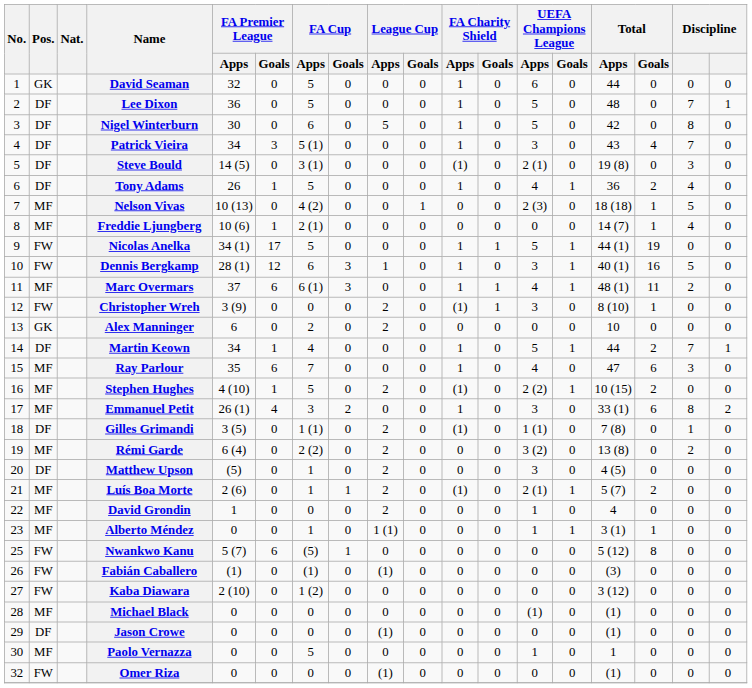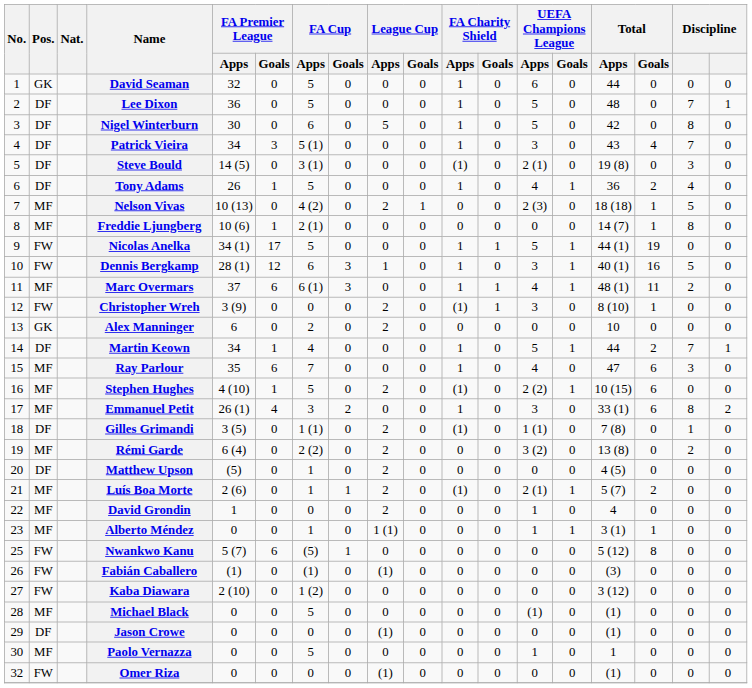 <table class="wikitable plainrowheaders" style="text-align:center">
 <tr>
 <th rowspan="2">No.</th>
 <th rowspan="2">Pos.</th>
 <th rowspan="2">Nat.</th>
 <th rowspan="2" width="150">Name</th>
 <th colspan="2" width="86"><a href='#'>FA Premier League</a></th>
 <th colspan="2" width="86"><a href='#'>FA Cup</a></th>
 <th colspan="2" width="86"><a href='#'>League Cup</a></th>
 <th colspan="2" width="86"><a href='#'>FA Charity Shield</a></th>
 <th colspan="2" width="86"><a href='#'>UEFA Champions League</a></th>
 <th colspan="2" width="86">Total</th>
 <th colspan="2" width="86">Discipline</th>
 </tr>
 <tr>
 <th>Apps</th>
 <th>Goals</th>
 <th>Apps</th>
 <th>Goals</th>
 <th>Apps</th>
 <th>Goals</th>
 <th>Apps</th>
 <th>Goals</th>
 <th>Apps</th>
 <th>Goals</th>
 <th>Apps</th>
 <th>Goals</th>
 <th></th>
 <th></th>
 </tr>
 <tr>
 <td>1</td>
 <td>GK</td>
 <td></td>
 <th scope="row"><a href='#'>David Seaman</a></th>
 <td>32</td>
 <td>0</td>
 <td>5</td>
 <td>0</td>
 <td>0</td>
 <td>0</td>
 <td>1</td>
 <td>0</td>
 <td>6</td>
 <td>0</td>
 <td>44</td>
 <td>0</td>
 <td>0</td>
 <td>0</td>
 </tr>
 <tr>
 <td>2</td>
 <td>DF</td>
 <td></td>
 <th scope="row"><a href='#'>Lee Dixon</a></th>
 <td>36</td>
 <td>0</td>
 <td>5</td>
 <td>0</td>
 <td>0</td>
 <td>0</td>
 <td>1</td>
 <td>0</td>
 <td>5</td>
 <td>0</td>
 <td>48</td>
 <td>0</td>
 <td>7</td>
 <td>1</td>
 </tr>
 <tr>
 <td>3</td>
 <td>DF</td>
 <td></td>
 <th scope="row"><a href='#'>Nigel Winterburn</a></th>
 <td>30</td>
 <td>0</td>
 <td>6</td>
 <td>0</td>
 <td>5</td>
 <td>0</td>
 <td>1</td>
 <td>0</td>
 <td>5</td>
 <td>0</td>
 <td>42</td>
 <td>0</td>
 <td>8</td>
 <td>0</td>
 </tr>
 <tr>
 <td>4</td>
 <td>DF</td>
 <td></td>
 <th scope="row"><a href='#'>Patrick Vieira</a></th>
 <td>34</td>
 <td>3</td>
 <td>5 (1)</td>
 <td>0</td>
 <td>0</td>
 <td>0</td>
 <td>1</td>
 <td>0</td>
 <td>3</td>
 <td>0</td>
 <td>43</td>
 <td>4</td>
 <td>7</td>
 <td>0</td>
 </tr>
 <tr>
 <td>5</td>
 <td>DF</td>
 <td></td>
 <th scope="row"><a href='#'>Steve Bould</a></th>
 <td>14 (5)</td>
 <td>0</td>
 <td>3 (1)</td>
 <td>0</td>
 <td>0</td>
 <td>0</td>
 <td>(1)</td>
 <td>0</td>
 <td>2 (1)</td>
 <td>0</td>
 <td>19 (8)</td>
 <td>0</td>
 <td>3</td>
 <td>0</td>
 </tr>
 <tr>
 <td>6</td>
 <td>DF</td>
 <td></td>
 <th scope="row"><a href='#'>Tony Adams</a></th>
 <td>26</td>
 <td>1</td>
 <td>5</td>
 <td>0</td>
 <td>0</td>
 <td>0</td>
 <td>1</td>
 <td>0</td>
 <td>4</td>
 <td>1</td>
 <td>36</td>
 <td>2</td>
 <td>4</td>
 <td>0</td>
 </tr>
 <tr>
 <td>7</td>
 <td>MF</td>
 <td></td>
 <th scope="row"><a href='#'>Nelson Vivas</a></th>
 <td>10 (13)</td>
 <td>0</td>
 <td>4 (2)</td>
 <td>0</td>
-<td>0</td>
+<td>2</td>
 <td>1</td>
 <td>0</td>
 <td>0</td>
 <td>2 (3)</td>
 <td>0</td>
 <td>18 (18)</td>
 <td>1</td>
 <td>5</td>
 <td>0</td>
 </tr>
 <tr>
 <td>8</td>
 <td>MF</td>
 <td></td>
 <th scope="row"><a href='#'>Freddie Ljungberg</a></th>
 <td>10 (6)</td>
 <td>1</td>
 <td>2 (1)</td>
 <td>0</td>
 <td>0</td>
 <td>0</td>
 <td>0</td>
 <td>0</td>
 <td>0</td>
 <td>0</td>
 <td>14 (7)</td>
 <td>1</td>
-<td>4</td>
+<td>8</td>
 <td>0</td>
 </tr>
 <tr>
 <td>9</td>
 <td>FW</td>
 <td></td>
 <th scope="row"><a href='#'>Nicolas Anelka</a></th>
 <td>34 (1)</td>
 <td>17</td>
 <td>5</td>
 <td>0</td>
 <td>0</td>
 <td>0</td>
 <td>1</td>
 <td>1</td>
 <td>5</td>
 <td>1</td>
 <td>44 (1)</td>
 <td>19</td>
 <td>0</td>
 <td>0</td>
 </tr>
 <tr>
 <td>10</td>
 <td>FW</td>
 <td></td>
 <th scope="row"><a href='#'>Dennis Bergkamp</a></th>
 <td>28 (1)</td>
 <td>12</td>
 <td>6</td>
 <td>3</td>
 <td>1</td>
 <td>0</td>
 <td>1</td>
 <td>0</td>
 <td>3</td>
 <td>1</td>
 <td>40 (1)</td>
 <td>16</td>
 <td>5</td>
 <td>0</td>
 </tr>
 <tr>
 <td>11</td>
 <td>MF</td>
 <td></td>
 <th scope="row"><a href='#'>Marc Overmars</a></th>
 <td>37</td>
 <td>6</td>
 <td>6 (1)</td>
 <td>3</td>
 <td>0</td>
 <td>0</td>
 <td>1</td>
 <td>1</td>
 <td>4</td>
 <td>1</td>
 <td>48 (1)</td>
 <td>11</td>
 <td>2</td>
 <td>0</td>
 </tr>
 <tr>
 <td>12</td>
 <td>FW</td>
 <td></td>
 <th scope="row"><a href='#'>Christopher Wreh</a></th>
 <td>3 (9)</td>
 <td>0</td>
 <td>0</td>
 <td>0</td>
 <td>2</td>
 <td>0</td>
 <td>(1)</td>
 <td>1</td>
 <td>3</td>
 <td>0</td>
 <td>8 (10)</td>
 <td>1</td>
 <td>0</td>
 <td>0</td>
 </tr>
 <tr>
 <td>13</td>
 <td>GK</td>
 <td></td>
 <th scope="row"><a href='#'>Alex Manninger</a></th>
 <td>6</td>
 <td>0</td>
 <td>2</td>
 <td>0</td>
 <td>2</td>
 <td>0</td>
 <td>0</td>
 <td>0</td>
 <td>0</td>
 <td>0</td>
 <td>10</td>
 <td>0</td>
 <td>0</td>
 <td>0</td>
 </tr>
 <tr>
 <td>14</td>
 <td>DF</td>
 <td></td>
 <th scope="row"><a href='#'>Martin Keown</a></th>
 <td>34</td>
 <td>1</td>
 <td>4</td>
 <td>0</td>
 <td>0</td>
 <td>0</td>
 <td>1</td>
 <td>0</td>
 <td>5</td>
 <td>1</td>
 <td>44</td>
 <td>2</td>
 <td>7</td>
 <td>1</td>
 </tr>
 <tr>
 <td>15</td>
 <td>MF</td>
 <td></td>
 <th scope="row"><a href='#'>Ray Parlour</a></th>
 <td>35</td>
 <td>6</td>
 <td>7</td>
 <td>0</td>
 <td>0</td>
 <td>0</td>
 <td>1</td>
 <td>0</td>
 <td>4</td>
 <td>0</td>
 <td>47</td>
 <td>6</td>
 <td>3</td>
 <td>0</td>
 </tr>
 <tr>
 <td>16</td>
 <td>MF</td>
 <td></td>
 <th scope="row"><a href='#'>Stephen Hughes</a></th>
 <td>4 (10)</td>
 <td>1</td>
 <td>5</td>
 <td>0</td>
 <td>2</td>
 <td>0</td>
 <td>(1)</td>
 <td>0</td>
 <td>2 (2)</td>
 <td>1</td>
 <td>10 (15)</td>
-<td>2</td>
+<td>6</td>
 <td>0</td>
 <td>0</td>
 </tr>
 <tr>
 <td>17</td>
 <td>MF</td>
 <td></td>
 <th scope="row"><a href='#'>Emmanuel Petit</a></th>
 <td>26 (1)</td>
 <td>4</td>
 <td>3</td>
 <td>2</td>
 <td>0</td>
 <td>0</td>
 <td>1</td>
 <td>0</td>
 <td>3</td>
 <td>0</td>
 <td>33 (1)</td>
 <td>6</td>
 <td>8</td>
 <td>2</td>
 </tr>
 <tr>
 <td>18</td>
 <td>DF</td>
 <td></td>
 <th scope="row"><a href='#'>Gilles Grimandi</a></th>
 <td>3 (5)</td>
 <td>0</td>
 <td>1 (1)</td>
 <td>0</td>
 <td>2</td>
 <td>0</td>
 <td>(1)</td>
 <td>0</td>
 <td>1 (1)</td>
 <td>0</td>
 <td>7 (8)</td>
 <td>0</td>
 <td>1</td>
 <td>0</td>
 </tr>
 <tr>
 <td>19</td>
 <td>MF</td>
 <td></td>
 <th scope="row"><a href='#'>Rémi Garde</a></th>
 <td>6 (4)</td>
 <td>0</td>
 <td>2 (2)</td>
 <td>0</td>
 <td>2</td>
 <td>0</td>
 <td>0</td>
 <td>0</td>
 <td>3 (2)</td>
 <td>0</td>
 <td>13 (8)</td>
 <td>0</td>
 <td>2</td>
 <td>0</td>
 </tr>
 <tr>
 <td>20</td>
 <td>DF</td>
 <td></td>
 <th scope="row"><a href='#'>Matthew Upson</a></th>
 <td>(5)</td>
 <td>0</td>
 <td>1</td>
 <td>0</td>
 <td>2</td>
 <td>0</td>
 <td>0</td>
 <td>0</td>
-<td>3</td>
+<td>0</td>
 <td>0</td>
 <td>4 (5)</td>
 <td>0</td>
 <td>0</td>
 <td>0</td>
 </tr>
 <tr>
 <td>21</td>
 <td>MF</td>
 <td></td>
 <th scope="row"><a href='#'>Luís Boa Morte</a></th>
 <td>2 (6)</td>
 <td>0</td>
 <td>1</td>
 <td>1</td>
 <td>2</td>
 <td>0</td>
 <td>(1)</td>
 <td>0</td>
 <td>2 (1)</td>
 <td>1</td>
 <td>5 (7)</td>
 <td>2</td>
 <td>0</td>
 <td>0</td>
 </tr>
 <tr>
 <td>22</td>
 <td>MF</td>
 <td></td>
 <th scope="row"><a href='#'>David Grondin</a></th>
 <td>1</td>
 <td>0</td>
 <td>0</td>
 <td>0</td>
 <td>2</td>
 <td>0</td>
 <td>0</td>
 <td>0</td>
 <td>1</td>
 <td>0</td>
 <td>4</td>
 <td>0</td>
 <td>0</td>
 <td>0</td>
 </tr>
 <tr>
 <td>23</td>
 <td>MF</td>
 <td></td>
 <th scope="row"><a href='#'>Alberto Méndez</a></th>
 <td>0</td>
 <td>0</td>
 <td>1</td>
 <td>0</td>
 <td>1 (1)</td>
 <td>0</td>
 <td>0</td>
 <td>0</td>
 <td>1</td>
 <td>1</td>
 <td>3 (1)</td>
 <td>1</td>
 <td>0</td>
 <td>0</td>
 </tr>
 <tr>
 <td>25</td>
 <td>FW</td>
 <td></td>
 <th scope="row"><a href='#'>Nwankwo Kanu</a></th>
 <td>5 (7)</td>
 <td>6</td>
 <td>(5)</td>
 <td>1</td>
 <td>0</td>
 <td>0</td>
 <td>0</td>
 <td>0</td>
 <td>0</td>
 <td>0</td>
 <td>5 (12)</td>
 <td>8</td>
 <td>0</td>
 <td>0</td>
 </tr>
 <tr>
 <td>26</td>
 <td>FW</td>
 <td></td>
 <th scope="row"><a href='#'>Fabián Caballero</a></th>
 <td>(1)</td>
 <td>0</td>
 <td>(1)</td>
 <td>0</td>
 <td>(1)</td>
 <td>0</td>
 <td>0</td>
 <td>0</td>
 <td>0</td>
 <td>0</td>
 <td>(3)</td>
 <td>0</td>
 <td>0</td>
 <td>0</td>
 </tr>
 <tr>
 <td>27</td>
 <td>FW</td>
 <td></td>
 <th scope="row"><a href='#'>Kaba Diawara</a></th>
 <td>2 (10)</td>
 <td>0</td>
 <td>1 (2)</td>
 <td>0</td>
 <td>0</td>
 <td>0</td>
 <td>0</td>
 <td>0</td>
 <td>0</td>
 <td>0</td>
 <td>3 (12)</td>
 <td>0</td>
 <td>0</td>
 <td>0</td>
 </tr>
 <tr>
 <td>28</td>
 <td>MF</td>
 <td></td>
 <th scope="row"><a href='#'>Michael Black</a></th>
 <td>0</td>
 <td>0</td>
-<td>0</td>
+<td>5</td>
 <td>0</td>
 <td>0</td>
 <td>0</td>
 <td>0</td>
 <td>0</td>
 <td>(1)</td>
 <td>0</td>
 <td>(1)</td>
 <td>0</td>
 <td>0</td>
 <td>0</td>
 </tr>
 <tr>
 <td>29</td>
 <td>DF</td>
 <td></td>
 <th scope="row"><a href='#'>Jason Crowe</a></th>
 <td>0</td>
 <td>0</td>
 <td>0</td>
 <td>0</td>
 <td>(1)</td>
 <td>0</td>
 <td>0</td>
 <td>0</td>
 <td>0</td>
 <td>0</td>
 <td>(1)</td>
 <td>0</td>
 <td>0</td>
 <td>0</td>
 </tr>
 <tr>
 <td>30</td>
 <td>MF</td>
 <td></td>
 <th scope="row"><a href='#'>Paolo Vernazza</a></th>
 <td>0</td>
 <td>0</td>
 <td>5</td>
 <td>0</td>
 <td>0</td>
 <td>0</td>
 <td>0</td>
 <td>0</td>
 <td>1</td>
 <td>0</td>
 <td>1</td>
 <td>0</td>
 <td>0</td>
 <td>0</td>
 </tr>
 <tr>
 <td>32</td>
 <td>FW</td>
 <td></td>
 <th scope="row"><a href='#'>Omer Riza</a></th>
 <td>0</td>
 <td>0</td>
 <td>0</td>
 <td>0</td>
 <td>(1)</td>
 <td>0</td>
 <td>0</td>
 <td>0</td>
 <td>0</td>
 <td>0</td>
 <td>(1)</td>
 <td>0</td>
 <td>0</td>
 <td>0</td>
 </tr>
 <tr>
 </tr>
 </table>
